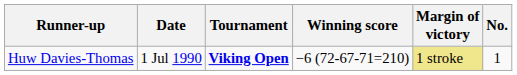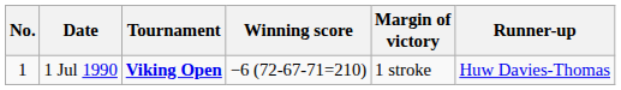 <table class="wikitable" style="font-size:95%;">
 <tr>
-<th>Runner-up</th>
+<th>No.</th>
 <th>Date</th>
 <th>Tournament</th>
 <th>Winning score</th>
 <th>Margin of<br>victory</th>
-<th>No.</th>
+<th>Runner-up</th>
 </tr>
 <tr>
-<td> <a href='#'>Huw Davies-Thomas</a></td>
+<td align=center>1</td>
 <td>1 Jul <a href='#'>1990</a></td>
 <td><strong><a href='#'>Viking Open</a></strong></td>
 <td>−6 (72-67-71=210)</td>
-<td style="background: khaki;">1 stroke</td>
-<td align=center>1</td>
+<td>1 stroke</td>
+<td> <a href='#'>Huw Davies-Thomas</a></td>
 </tr>
 </table>
